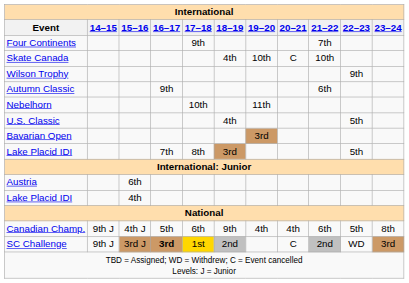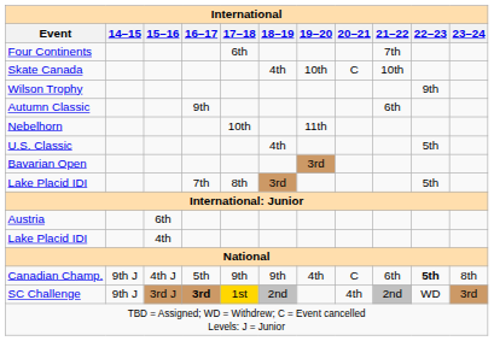 <table class="wikitable" style="text-align:center">
 <tr>
 <th style="background-color: #ffdead; " colspan=11 align=center>International</th>
 </tr>
 <tr>
 <th>Event</th>
 <th><a href='#'>14–15</a></th>
 <th><a href='#'>15–16</a></th>
 <th><a href='#'>16–17</a></th>
 <th><a href='#'>17–18</a></th>
 <th><a href='#'>18–19</a></th>
 <th><a href='#'>19–20</a></th>
 <th><a href='#'>20–21</a></th>
 <th><a href='#'>21–22</a></th>
 <th><a href='#'>22–23</a></th>
 <th><a href='#'>23–24</a></th>
 </tr>
 <tr>
 <td align=left><a href='#'>Four Continents</a></td>
 <td></td>
 <td></td>
 <td></td>
-<td>9th</td>
+<td>6th</td>
 <td></td>
 <td></td>
 <td></td>
 <td>7th</td>
 <td></td>
 <td></td>
 </tr>
 <tr>
 <td align=left> <a href='#'>Skate Canada</a></td>
 <td></td>
 <td></td>
 <td></td>
 <td></td>
 <td>4th</td>
 <td>10th</td>
 <td>C</td>
 <td>10th</td>
 <td></td>
 <td></td>
 </tr>
 <tr>
 <td align=left> <a href='#'>Wilson Trophy</a></td>
 <td></td>
 <td></td>
 <td></td>
 <td></td>
 <td></td>
 <td></td>
 <td></td>
 <td></td>
 <td>9th</td>
 <td></td>
 </tr>
 <tr>
 <td align=left> <a href='#'>Autumn Classic</a></td>
 <td></td>
 <td></td>
 <td>9th</td>
 <td></td>
 <td></td>
 <td></td>
 <td></td>
 <td>6th</td>
 <td></td>
 <td></td>
 </tr>
 <tr>
 <td align=left> <a href='#'>Nebelhorn</a></td>
 <td></td>
 <td></td>
 <td></td>
 <td>10th</td>
 <td></td>
 <td>11th</td>
 <td></td>
 <td></td>
 <td></td>
 <td></td>
 </tr>
 <tr>
 <td align=left> <a href='#'>U.S. Classic</a></td>
 <td></td>
 <td></td>
 <td></td>
 <td></td>
 <td>4th</td>
 <td></td>
 <td></td>
 <td></td>
 <td>5th</td>
 <td></td>
 </tr>
 <tr>
 <td align=left><a href='#'>Bavarian Open</a></td>
 <td></td>
 <td></td>
 <td></td>
 <td></td>
 <td></td>
 <td bgcolor=cc9966>3rd</td>
 <td></td>
 <td></td>
 <td></td>
 <td></td>
 </tr>
 <tr>
 <td align=left><a href='#'>Lake Placid IDI</a></td>
 <td></td>
 <td></td>
 <td>7th</td>
 <td>8th</td>
 <td bgcolor=cc9966>3rd</td>
 <td></td>
 <td></td>
 <td></td>
 <td>5th</td>
 <td></td>
 </tr>
 <tr>
 <th style="background-color: #ffdead; " colspan=11 align=center>International: Junior</th>
 </tr>
 <tr>
 <td align=left> <a href='#'>Austria</a></td>
 <td></td>
 <td>6th</td>
 <td></td>
 <td></td>
 <td></td>
 <td></td>
 <td></td>
 <td></td>
 <td></td>
 <td></td>
 </tr>
 <tr>
 <td align=left><a href='#'>Lake Placid IDI</a></td>
 <td></td>
 <td>4th</td>
 <td></td>
 <td></td>
 <td></td>
 <td></td>
 <td></td>
 <td></td>
 <td></td>
 <td></td>
 </tr>
 <tr>
 <th style="background-color: #ffdead; " colspan=11 align=center>National</th>
 </tr>
 <tr>
 <td align=left><a href='#'>Canadian Champ.</a></td>
 <td>9th J</td>
 <td>4th J</td>
 <td>5th</td>
-<td>6th</td>
+<td>9th</td>
 <td>9th</td>
 <td>4th</td>
-<td>4th</td>
+<td>C</td>
 <td>6th</td>
-<td>5th</td>
+<td><strong>5th</strong></td>
 <td>8th</td>
 </tr>
 <tr>
 <td align=left><a href='#'>SC Challenge</a></td>
 <td>9th J</td>
 <td bgcolor=cc9966>3rd J</td>
 <td bgcolor=cc9966><strong>3rd</strong></td>
 <td bgcolor=gold>1st</td>
 <td bgcolor=silver>2nd</td>
 <td></td>
-<td>C</td>
+<td>4th</td>
 <td bgcolor=silver>2nd</td>
 <td>WD</td>
 <td bgcolor=cc9966>3rd</td>
 </tr>
 <tr>
 <td colspan=11 align=center><small> TBD = Assigned; WD = Withdrew; C = Event cancelled <br> Levels: J = Junior </small></td>
 </tr>
 </table>
